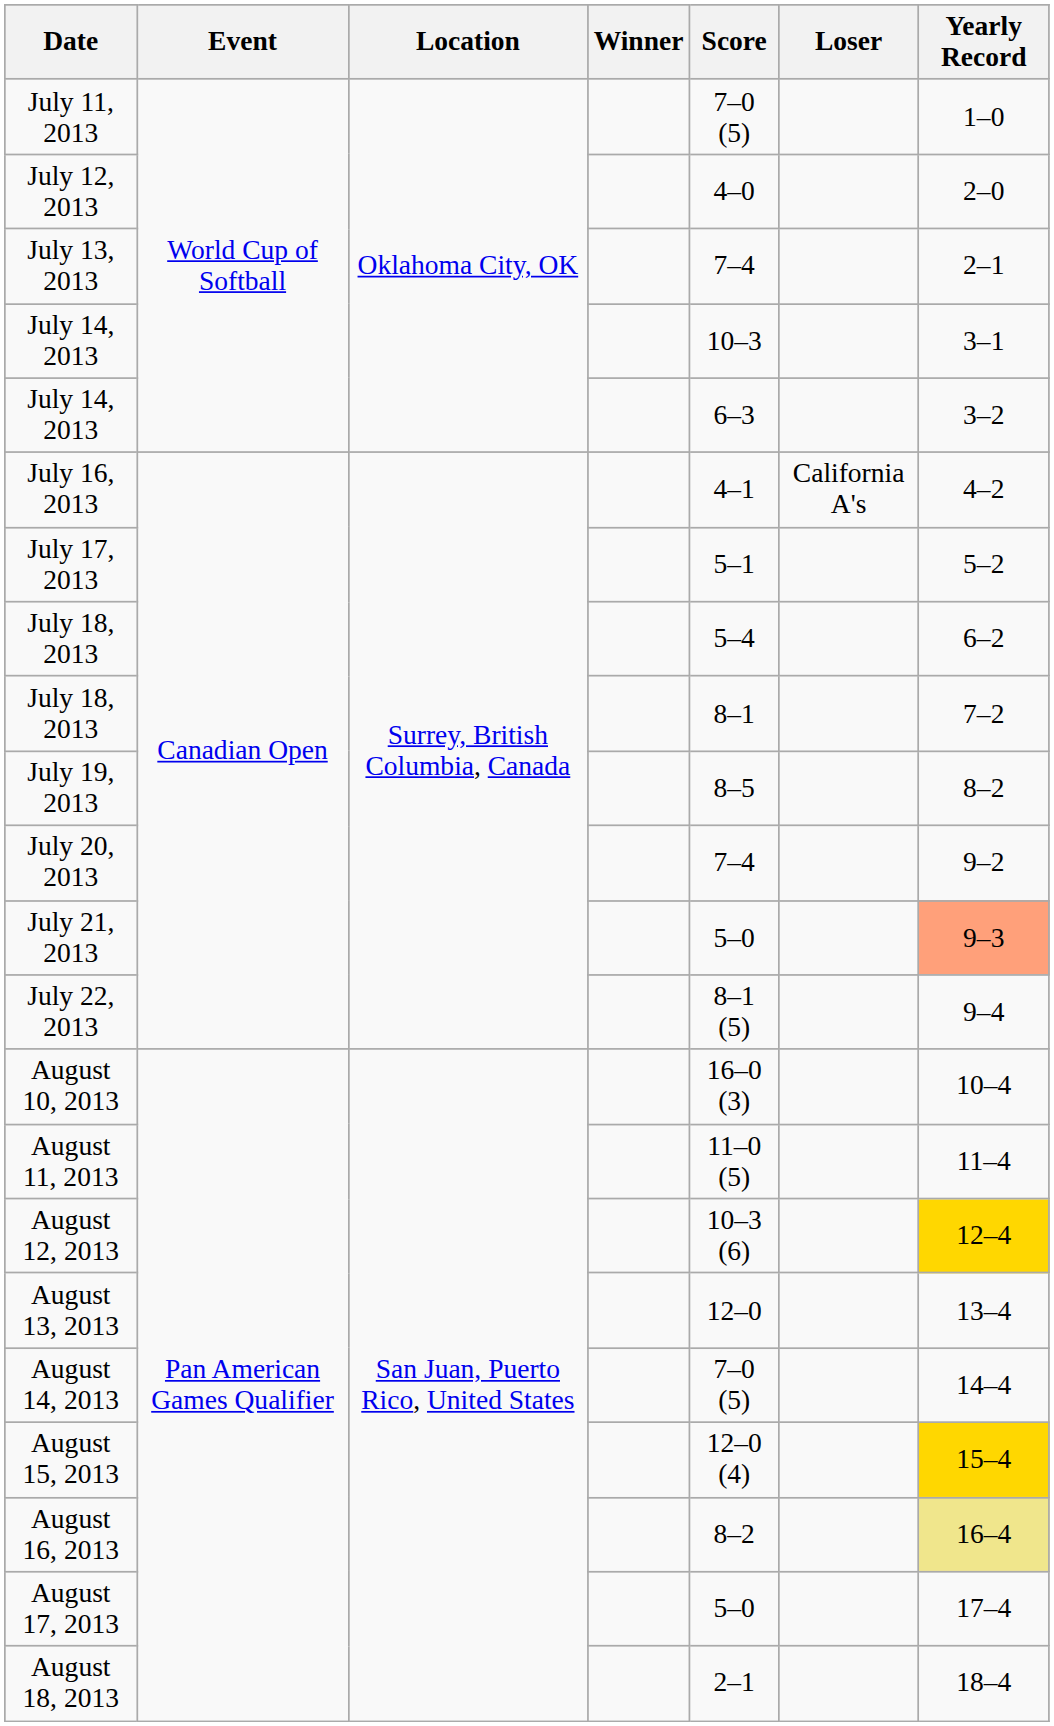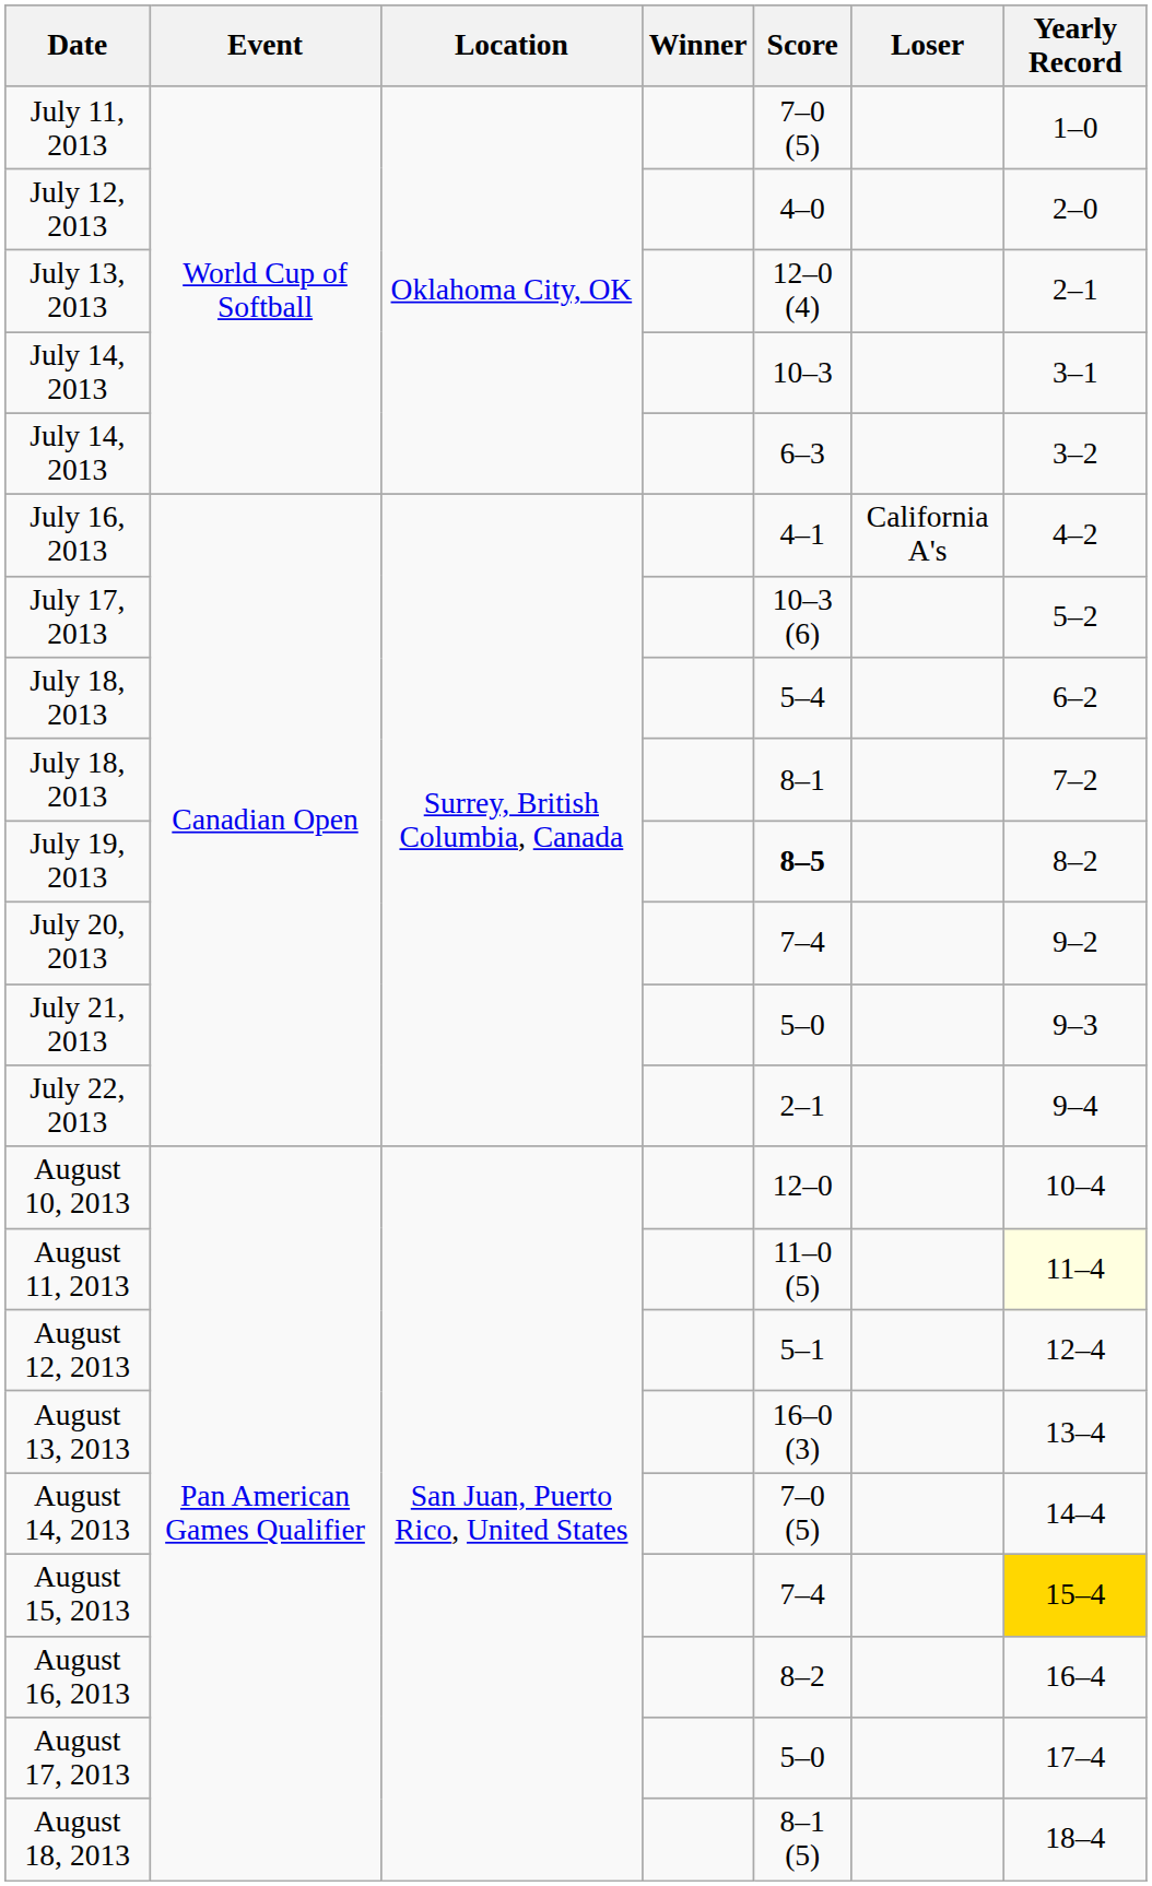 <table class="wikitable">
 <tr>
 <th>Date</th>
 <th>Event</th>
 <th>Location</th>
 <th>Winner</th>
 <th>Score</th>
 <th>Loser</th>
 <th>Yearly Record</th>
 </tr>
 <tr align=center>
 <td>July 11, 2013</td>
 <td rowspan=5><a href='#'>World Cup of Softball</a></td>
 <td rowspan=5><a href='#'>Oklahoma City, OK</a></td>
 <td></td>
 <td>7–0 (5)</td>
 <td></td>
 <td>1–0</td>
 </tr>
 <tr align=center>
 <td>July 12, 2013</td>
 <td></td>
 <td>4–0</td>
 <td></td>
 <td>2–0</td>
 </tr>
 <tr align=center>
 <td>July 13, 2013</td>
 <td></td>
-<td>7–4</td>
+<td>12–0 (4)</td>
 <td></td>
 <td>2–1</td>
 </tr>
 <tr align=center>
 <td>July 14, 2013</td>
 <td></td>
 <td>10–3</td>
 <td></td>
 <td>3–1</td>
 </tr>
 <tr align=center>
 <td>July 14, 2013</td>
 <td></td>
 <td>6–3</td>
 <td></td>
 <td>3–2</td>
 </tr>
 <tr align=center>
 <td>July 16, 2013</td>
 <td rowspan=8><a href='#'>Canadian Open</a></td>
 <td rowspan=8><a href='#'>Surrey, British Columbia</a>, <a href='#'>Canada</a></td>
 <td></td>
 <td>4–1</td>
 <td>California A's</td>
 <td>4–2</td>
 </tr>
 <tr align=center>
 <td>July 17, 2013</td>
 <td></td>
-<td>5–1</td>
+<td>10–3 (6)</td>
 <td></td>
 <td>5–2</td>
 </tr>
 <tr align=center>
 <td>July 18, 2013</td>
 <td></td>
 <td>5–4</td>
 <td></td>
 <td>6–2</td>
 </tr>
 <tr align=center>
 <td>July 18, 2013</td>
 <td></td>
 <td>8–1</td>
 <td></td>
 <td>7–2</td>
 </tr>
 <tr align=center>
 <td>July 19, 2013</td>
 <td></td>
-<td>8–5</td>
+<td><strong>8–5</strong></td>
 <td></td>
 <td>8–2</td>
 </tr>
 <tr align=center>
 <td>July 20, 2013</td>
 <td></td>
 <td>7–4</td>
 <td></td>
 <td>9–2</td>
 </tr>
 <tr align=center>
 <td>July 21, 2013</td>
 <td></td>
 <td>5–0</td>
 <td></td>
-<td style="background: lightsalmon;">9–3</td>
+<td>9–3</td>
 </tr>
 <tr align=center>
 <td>July 22, 2013</td>
 <td></td>
-<td>8–1 (5)</td>
+<td>2–1</td>
 <td></td>
 <td>9–4</td>
 </tr>
 <tr align=center>
 <td>August 10, 2013</td>
 <td rowspan=9><a href='#'>Pan American Games Qualifier</a></td>
 <td rowspan=9><a href='#'>San Juan, Puerto Rico</a>, <a href='#'>United States</a></td>
 <td></td>
-<td>16–0 (3)</td>
+<td>12–0</td>
 <td></td>
 <td>10–4</td>
 </tr>
 <tr align=center>
 <td>August 11, 2013</td>
 <td></td>
 <td>11–0 (5)</td>
 <td></td>
-<td>11–4</td>
+<td style="background: lightyellow;">11–4</td>
 </tr>
 <tr align=center>
 <td>August 12, 2013</td>
 <td></td>
-<td>10–3 (6)</td>
+<td>5–1</td>
 <td></td>
-<td style="background: gold;">12–4</td>
+<td>12–4</td>
 </tr>
 <tr align=center>
 <td>August 13, 2013</td>
 <td></td>
-<td>12–0</td>
+<td>16–0 (3)</td>
 <td></td>
 <td>13–4</td>
 </tr>
 <tr align=center>
 <td>August 14, 2013</td>
 <td></td>
 <td>7–0 (5)</td>
 <td></td>
 <td>14–4</td>
 </tr>
 <tr align=center>
 <td>August 15, 2013</td>
 <td></td>
-<td>12–0 (4)</td>
+<td>7–4</td>
 <td></td>
 <td style="background: gold;">15–4</td>
 </tr>
 <tr align=center>
 <td>August 16, 2013</td>
 <td></td>
 <td>8–2</td>
 <td></td>
-<td style="background: khaki;">16–4</td>
+<td>16–4</td>
 </tr>
 <tr align=center>
 <td>August 17, 2013</td>
 <td></td>
 <td>5–0</td>
 <td></td>
 <td>17–4</td>
 </tr>
 <tr align=center>
 <td>August 18, 2013</td>
 <td></td>
-<td>2–1</td>
+<td>8–1 (5)</td>
 <td></td>
 <td>18–4</td>
 </tr>
 </table>
